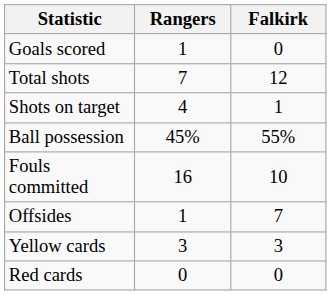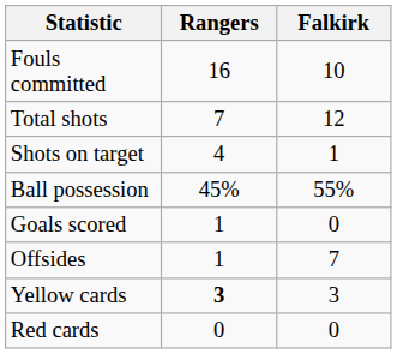 <table class="wikitable" style="text-align: center">
 <tr>
 <th width=105>Statistic</th>
 <th width=75>Rangers</th>
 <th width=75>Falkirk</th>
 </tr>
 <tr>
-<td align=left>Goals scored</td>
-<td>1</td>
-<td>0</td>
+<td align=left>Fouls committed</td>
+<td>16</td>
+<td>10</td>
 </tr>
 <tr>
 <td align=left>Total shots</td>
 <td>7</td>
 <td>12</td>
 </tr>
 <tr>
 <td align=left>Shots on target</td>
 <td>4</td>
 <td>1</td>
 </tr>
 <tr>
 <td align=left>Ball possession</td>
 <td>45%</td>
 <td>55%</td>
 </tr>
 <tr>
-<td align=left>Fouls committed</td>
-<td>16</td>
-<td>10</td>
+<td align=left>Goals scored</td>
+<td>1</td>
+<td>0</td>
 </tr>
 <tr>
 <td align=left>Offsides</td>
 <td>1</td>
 <td>7</td>
 </tr>
 <tr>
 <td align=left>Yellow cards</td>
-<td>3</td>
+<td><strong>3</strong></td>
 <td>3</td>
 </tr>
 <tr>
 <td align=left>Red cards</td>
 <td>0</td>
 <td>0</td>
 </tr>
 </table>
